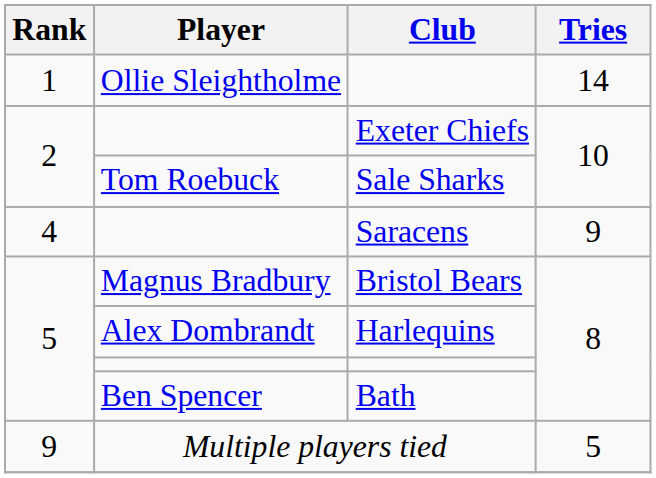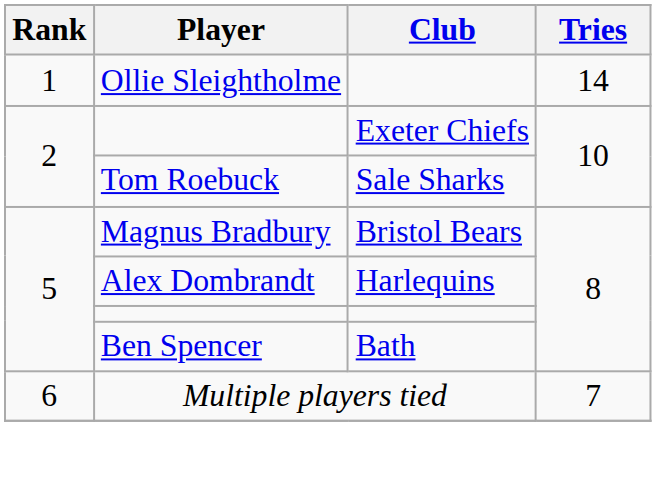 <table class="wikitable" style="text-align:center">
 <tr>
 <th>Rank</th>
 <th>Player</th>
 <th><a href='#'>Club</a></th>
 <th style="width:50px;"><a href='#'>Tries</a></th>
 </tr>
 <tr>
 <td>1</td>
 <td align=left> <a href='#'>Ollie Sleightholme</a></td>
 <td align=left></td>
 <td>14</td>
 </tr>
 <tr>
 <td rowspan=2>2</td>
 <td align=left></td>
 <td align=left><a href='#'>Exeter Chiefs</a></td>
 <td rowspan=2>10</td>
 </tr>
 <tr>
 <td align=left> <a href='#'>Tom Roebuck</a></td>
 <td align=left><a href='#'>Sale Sharks</a></td>
 </tr>
 <tr>
-<td>4</td>
-<td align=left></td>
-<td align=left><a href='#'>Saracens</a></td>
-<td>9</td>
-</tr>
-<tr>
 <td rowspan=4>5</td>
 <td align=left> <a href='#'>Magnus Bradbury</a></td>
 <td align=left><a href='#'>Bristol Bears</a></td>
 <td rowspan=4>8</td>
 </tr>
 <tr>
 <td align=left> <a href='#'>Alex Dombrandt</a></td>
 <td align=left><a href='#'>Harlequins</a></td>
 </tr>
 <tr>
 <td align=left></td>
 <td align=left></td>
 </tr>
 <tr>
 <td align=left> <a href='#'>Ben Spencer</a></td>
 <td align=left><a href='#'>Bath</a></td>
 </tr>
 <tr>
-<td>9</td>
+<td>6</td>
 <td colspan=2 align=center><em>Multiple players tied</em></td>
-<td>5</td>
+<td>7</td>
 </tr>
 <tr>
 </tr>
 </table>
